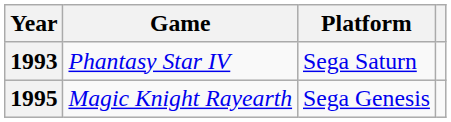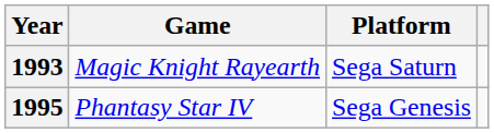 <table class="wikitable sortable" width="auto">
 <tr>
 <th scope="col">Year</th>
 <th scope="col">Game</th>
 <th scope="col">Platform</th>
 <th scope="col"></th>
 </tr>
 <tr>
 <th scope=row>1993</th>
-<td><em><a href='#'>Phantasy Star IV</a></em></td>
+<td><em><a href='#'>Magic Knight Rayearth</a></em></td>
 <td><a href='#'>Sega Saturn</a></td>
 <td></td>
 </tr>
 <tr>
 <th scope=row>1995</th>
-<td><em><a href='#'>Magic Knight Rayearth</a></em></td>
+<td><em><a href='#'>Phantasy Star IV</a></em></td>
 <td><a href='#'>Sega Genesis</a></td>
 <td></td>
 </tr>
 </table>
